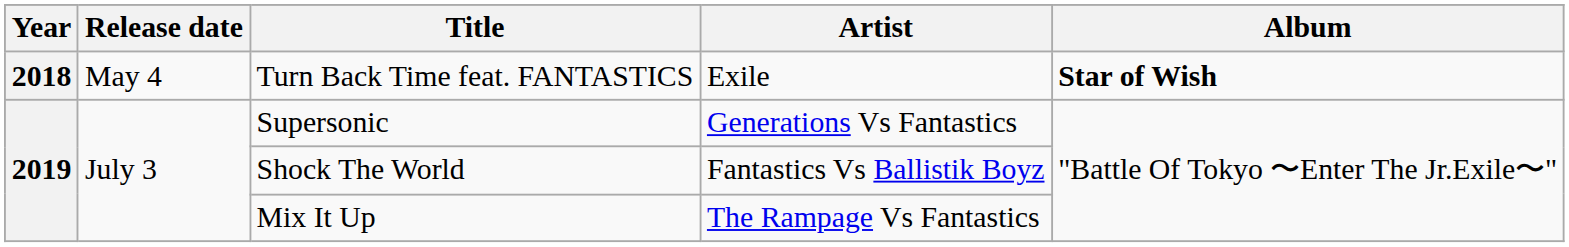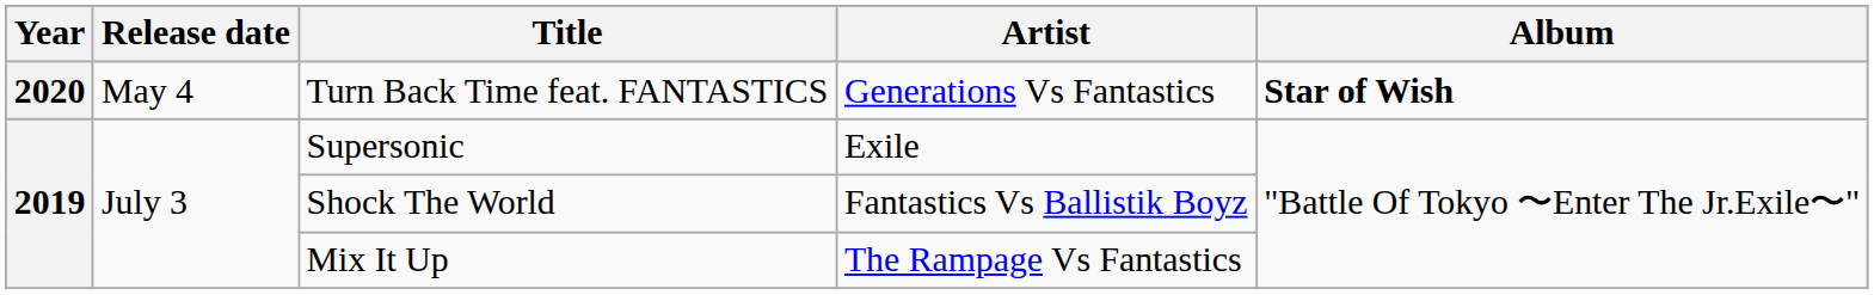 <table class="wikitable">
 <tr>
 <th>Year</th>
 <th>Release date</th>
 <th>Title</th>
 <th>Artist</th>
 <th>Album</th>
 </tr>
 <tr>
-<th>2018</th>
+<th>2020</th>
 <td>May 4</td>
 <td>Turn Back Time feat. FANTASTICS</td>
-<td>Exile</td>
+<td><a href='#'>Generations</a> Vs Fantastics</td>
 <td><strong>Star of Wish</strong></td>
 </tr>
 <tr>
 <th rowspan="3">2019</th>
 <td rowspan="3">July 3</td>
 <td>Supersonic<br></td>
-<td><a href='#'>Generations</a> Vs Fantastics</td>
+<td>Exile</td>
 <td rowspan="3">"Battle Of Tokyo 〜Enter The Jr.Exile〜"</td>
 </tr>
 <tr>
 <td>Shock The World</td>
 <td>Fantastics Vs <a href='#'>Ballistik Boyz</a></td>
 </tr>
 <tr>
 <td>Mix It Up</td>
 <td><a href='#'>The Rampage</a> Vs Fantastics</td>
 </tr>
 </table>
